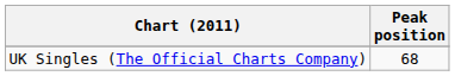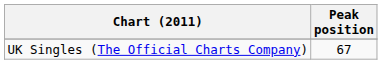 <table class="wikitable">
 <tr>
 <th>Chart (2011)</th>
 <th>Peak<br>position</th>
 </tr>
 <tr>
 </tr>
 <tr>
 <td>UK Singles (<a href='#'>The Official Charts Company</a>)</td>
-<td align="center">68</td>
+<td align="center">67</td>
 </tr>
 </table>
